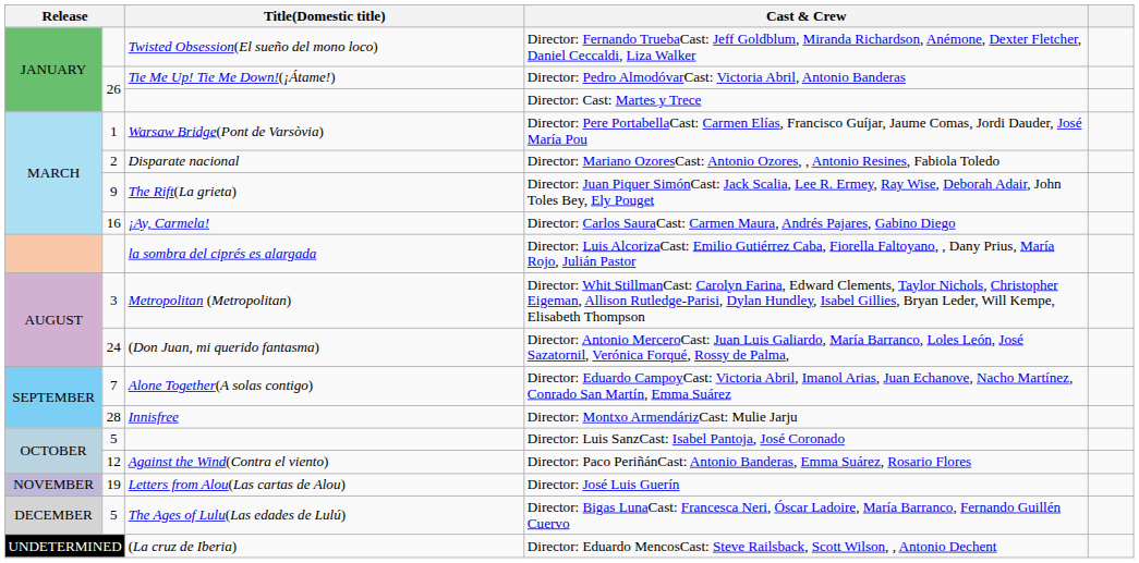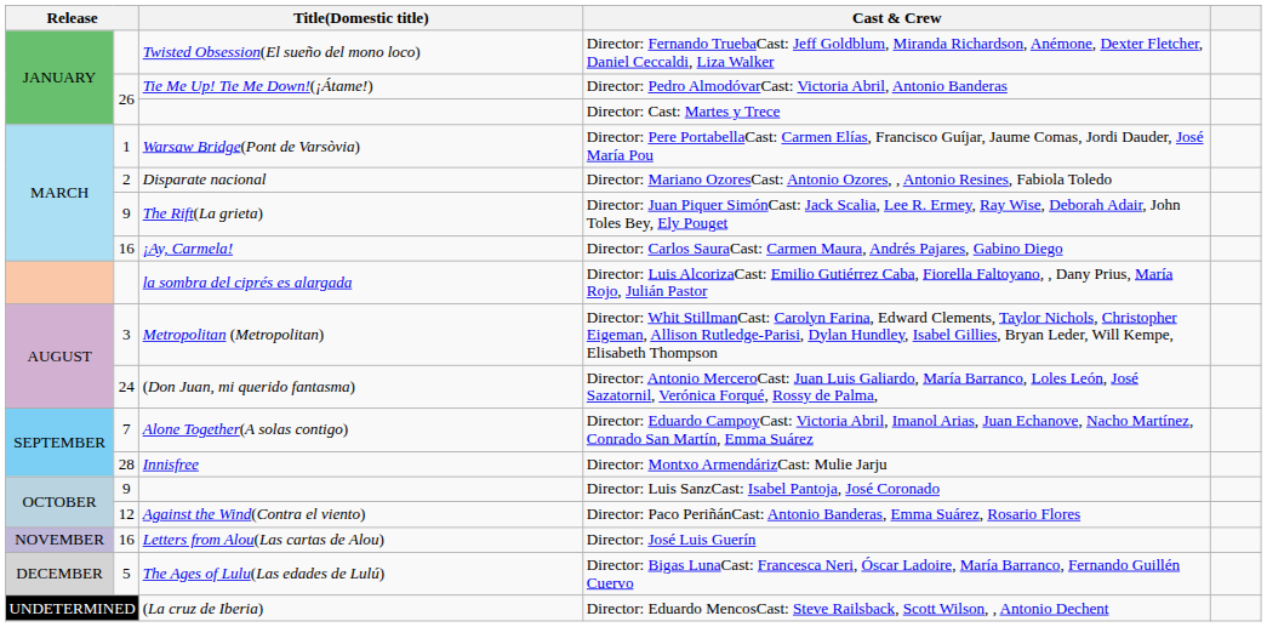 <table class="wikitable sortable" style="width:100%;">
 <tr>
 <th colspan="2" style="width:5%;">Release</th>
 <th>Title(Domestic title)</th>
 <th style="width:50%;">Cast & Crew</th>
 <th style="width:4%;"></th>
 </tr>
 <tr>
 <td rowspan = "3" align = "center"bgcolor = #68bf6e>JANUARY</td>
 <td></td>
 <td><em><a href='#'>Twisted Obsession</a></em>(<em>El sueño del mono loco</em>)</td>
 <td>Director: <a href='#'>Fernando Trueba</a>Cast: <a href='#'>Jeff Goldblum</a>, <a href='#'>Miranda Richardson</a>, <a href='#'>Anémone</a>, <a href='#'>Dexter Fletcher</a>, <a href='#'>Daniel Ceccaldi</a>, <a href='#'>Liza Walker</a></td>
 <td></td>
 </tr>
 <tr>
 <td rowspan = "2" align = "center">26</td>
 <td><em><a href='#'>Tie Me Up! Tie Me Down!</a></em>(<em>¡Átame!</em>)</td>
 <td>Director: <a href='#'>Pedro Almodóvar</a>Cast: <a href='#'>Victoria Abril</a>, <a href='#'>Antonio Banderas</a></td>
 <td align = "center"></td>
 </tr>
 <tr>
 <td><em></em></td>
 <td>Director: Cast: <a href='#'>Martes y Trece</a></td>
 <td align = "center"></td>
 </tr>
 <tr>
 <td rowspan = "4" align = "center" bgcolor = "#abdff4">MARCH</td>
 <td align = "center">1</td>
 <td><em><a href='#'>Warsaw Bridge</a></em>(<em>Pont de Varsòvia</em>)</td>
 <td>Director: <a href='#'>Pere Portabella</a>Cast: <a href='#'>Carmen Elías</a>, Francisco Guíjar, Jaume Comas, Jordi Dauder, <a href='#'>José María Pou</a></td>
 <td align = "center"></td>
 </tr>
 <tr>
 <td align = "center">2</td>
 <td><em>Disparate nacional</em></td>
 <td>Director: <a href='#'>Mariano Ozores</a>Cast: <a href='#'>Antonio Ozores</a>, , <a href='#'>Antonio Resines</a>, Fabiola Toledo</td>
 <td align = "center"></td>
 </tr>
 <tr>
 <td align = "center">9</td>
 <td><em><a href='#'>The Rift</a></em>(<em>La grieta</em>)</td>
 <td>Director: <a href='#'>Juan Piquer Simón</a>Cast: <a href='#'>Jack Scalia</a>, <a href='#'>Lee R. Ermey</a>, <a href='#'>Ray Wise</a>, <a href='#'>Deborah Adair</a>, John Toles Bey, <a href='#'>Ely Pouget</a></td>
 <td align = "center"></td>
 </tr>
 <tr>
 <td align = "center">16</td>
 <td><em><a href='#'>¡Ay, Carmela!</a></em></td>
 <td>Director: <a href='#'>Carlos Saura</a>Cast: <a href='#'>Carmen Maura</a>, <a href='#'>Andrés Pajares</a>, <a href='#'>Gabino Diego</a></td>
 <td align = "center"></td>
 </tr>
 <tr>
 <td rowspan = "1" bgcolor = "#fac7a8"></td>
 <td></td>
 <td><em><a href='#'>la sombra del ciprés es alargada</a></em></td>
 <td>Director: <a href='#'>Luis Alcoriza</a>Cast: <a href='#'>Emilio Gutiérrez Caba</a>, <a href='#'>Fiorella Faltoyano</a>, , Dany Prius, <a href='#'>María Rojo</a>, <a href='#'>Julián Pastor</a></td>
 <td></td>
 </tr>
 <tr>
 <td rowspan = "2" align = "center" bgcolor = "#d2b0d1">AUGUST</td>
 <td align = "center">3</td>
 <td><em><a href='#'>Metropolitan</a></em> (<em>Metropolitan</em>)</td>
 <td>Director: <a href='#'>Whit Stillman</a>Cast: <a href='#'>Carolyn Farina</a>, Edward Clements, <a href='#'>Taylor Nichols</a>, <a href='#'>Christopher Eigeman</a>, <a href='#'>Allison Rutledge-Parisi</a>, <a href='#'>Dylan Hundley</a>, <a href='#'>Isabel Gillies</a>, Bryan Leder, Will Kempe, Elisabeth Thompson</td>
 <td></td>
 </tr>
 <tr>
 <td align = "center">24</td>
 <td><em></em>(<em>Don Juan, mi querido fantasma</em>)</td>
 <td>Director: <a href='#'>Antonio Mercero</a>Cast: <a href='#'>Juan Luis Galiardo</a>, <a href='#'>María Barranco</a>, <a href='#'>Loles León</a>, <a href='#'>José Sazatornil</a>, <a href='#'>Verónica Forqué</a>, <a href='#'>Rossy de Palma</a>, </td>
 <td align = "center"></td>
 </tr>
 <tr>
 <td rowspan = "2" align = "center" bgcolor = "#7bcff4">SEPTEMBER</td>
 <td align = "center">7</td>
 <td><em><a href='#'>Alone Together</a></em>(<em>A solas contigo</em>)</td>
 <td>Director: <a href='#'>Eduardo Campoy</a>Cast: <a href='#'>Victoria Abril</a>, <a href='#'>Imanol Arias</a>, <a href='#'>Juan Echanove</a>, <a href='#'>Nacho Martínez</a>, <a href='#'>Conrado San Martín</a>, <a href='#'>Emma Suárez</a></td>
 <td align = "center"></td>
 </tr>
 <tr>
 <td align = "center">28</td>
 <td><em><a href='#'>Innisfree</a></em></td>
 <td>Director: <a href='#'>Montxo Armendáriz</a>Cast: Mulie Jarju</td>
 <td align = "center"></td>
 </tr>
 <tr>
 <td rowspan = "2" align = "center" bgcolor = "#b9d4e">OCTOBER</td>
-<td rowspan = "1" align = "center">5</td>
+<td rowspan = "1" align = "center">9</td>
 <td><em></em></td>
 <td>Director: Luis SanzCast: <a href='#'>Isabel Pantoja</a>, <a href='#'>José Coronado</a></td>
 <td align = "center"></td>
 </tr>
 <tr>
 <td align = "center">12</td>
 <td><em><a href='#'>Against the Wind</a></em>(<em>Contra el viento</em>)</td>
 <td>Director: Paco PeriñánCast: <a href='#'>Antonio Banderas</a>, <a href='#'>Emma Suárez</a>, <a href='#'>Rosario Flores</a></td>
 <td align = "center"></td>
 </tr>
 <tr>
 <td rowspan = "1" align = "center" bgcolor = "#bfb8d9">NOVEMBER</td>
-<td align = "center">19</td>
+<td align = "center">16</td>
 <td><em><a href='#'>Letters from Alou</a></em>(<em>Las cartas de Alou</em>)</td>
 <td>Director: <a href='#'>José Luis Guerín</a></td>
 <td align = "center"></td>
 </tr>
 <tr>
 <td rowspan = "1" align = "center" bgcolor = "#d4d4d4">DECEMBER</td>
 <td align = "center">5</td>
 <td><em><a href='#'>The Ages of Lulu</a></em>(<em>Las edades de Lulú</em>)</td>
 <td>Director: <a href='#'>Bigas Luna</a>Cast: <a href='#'>Francesca Neri</a>, <a href='#'>Óscar Ladoire</a>, <a href='#'>María Barranco</a>, <a href='#'>Fernando Guillén Cuervo</a></td>
 <td align = "center"></td>
 </tr>
 <tr>
 <td style="background: black; color: white;" colspan = "2" align = "center">UNDETERMINED</td>
 <td><em></em>(<em>La cruz de Iberia</em>)</td>
 <td>Director: Eduardo MencosCast: <a href='#'>Steve Railsback</a>, <a href='#'>Scott Wilson</a>, , <a href='#'>Antonio Dechent</a></td>
 <td align = "center"></td>
 </tr>
 </table>
